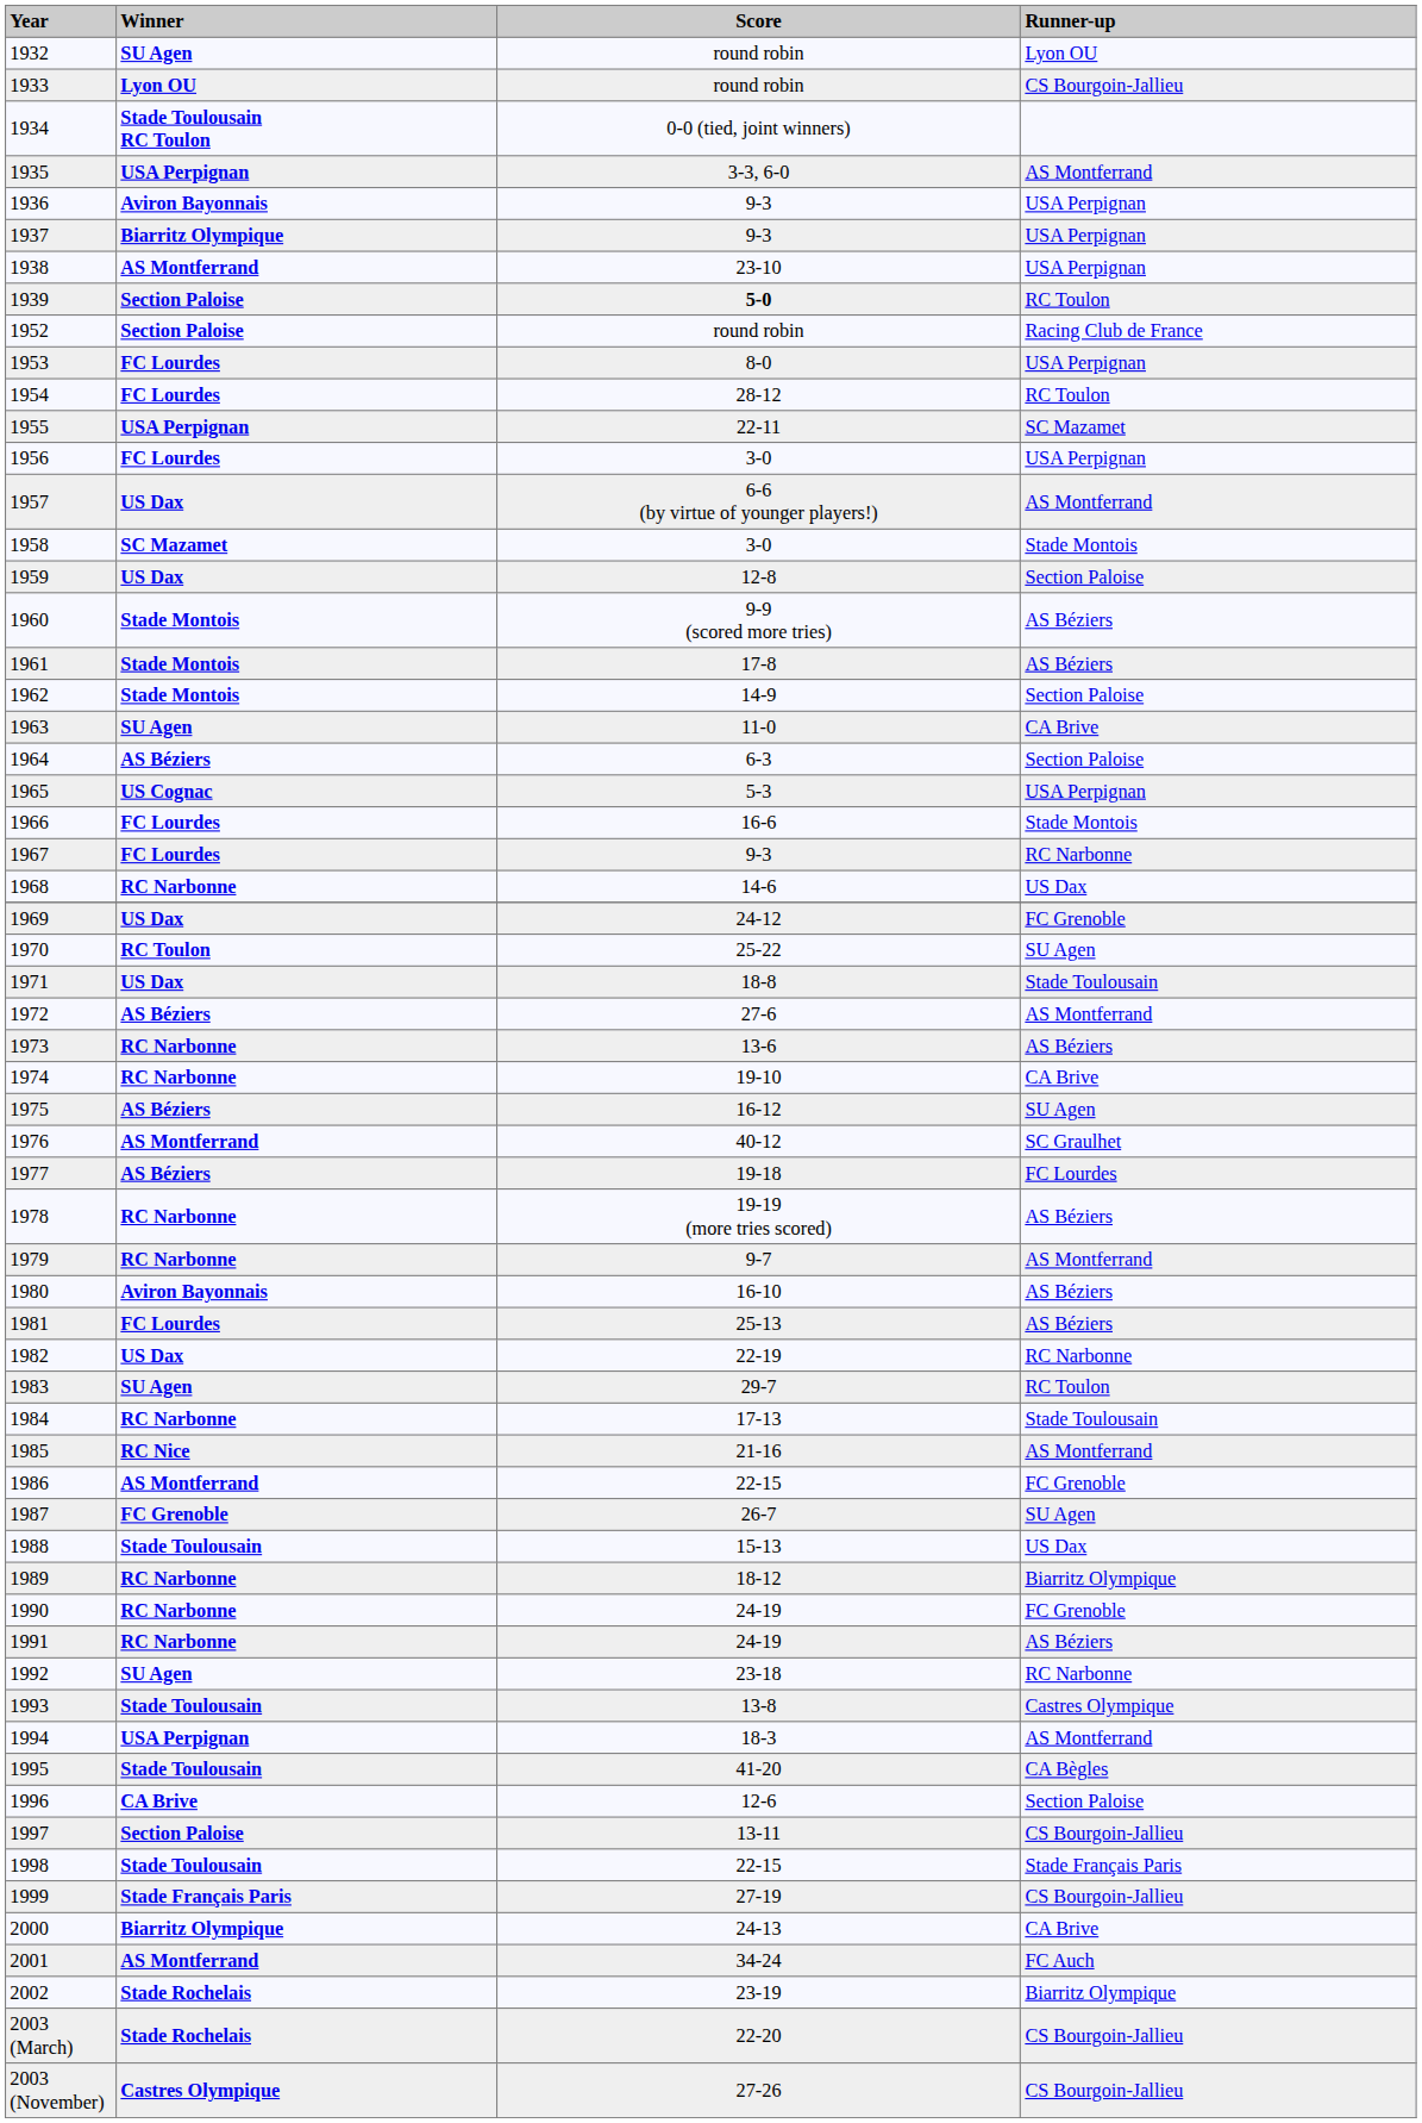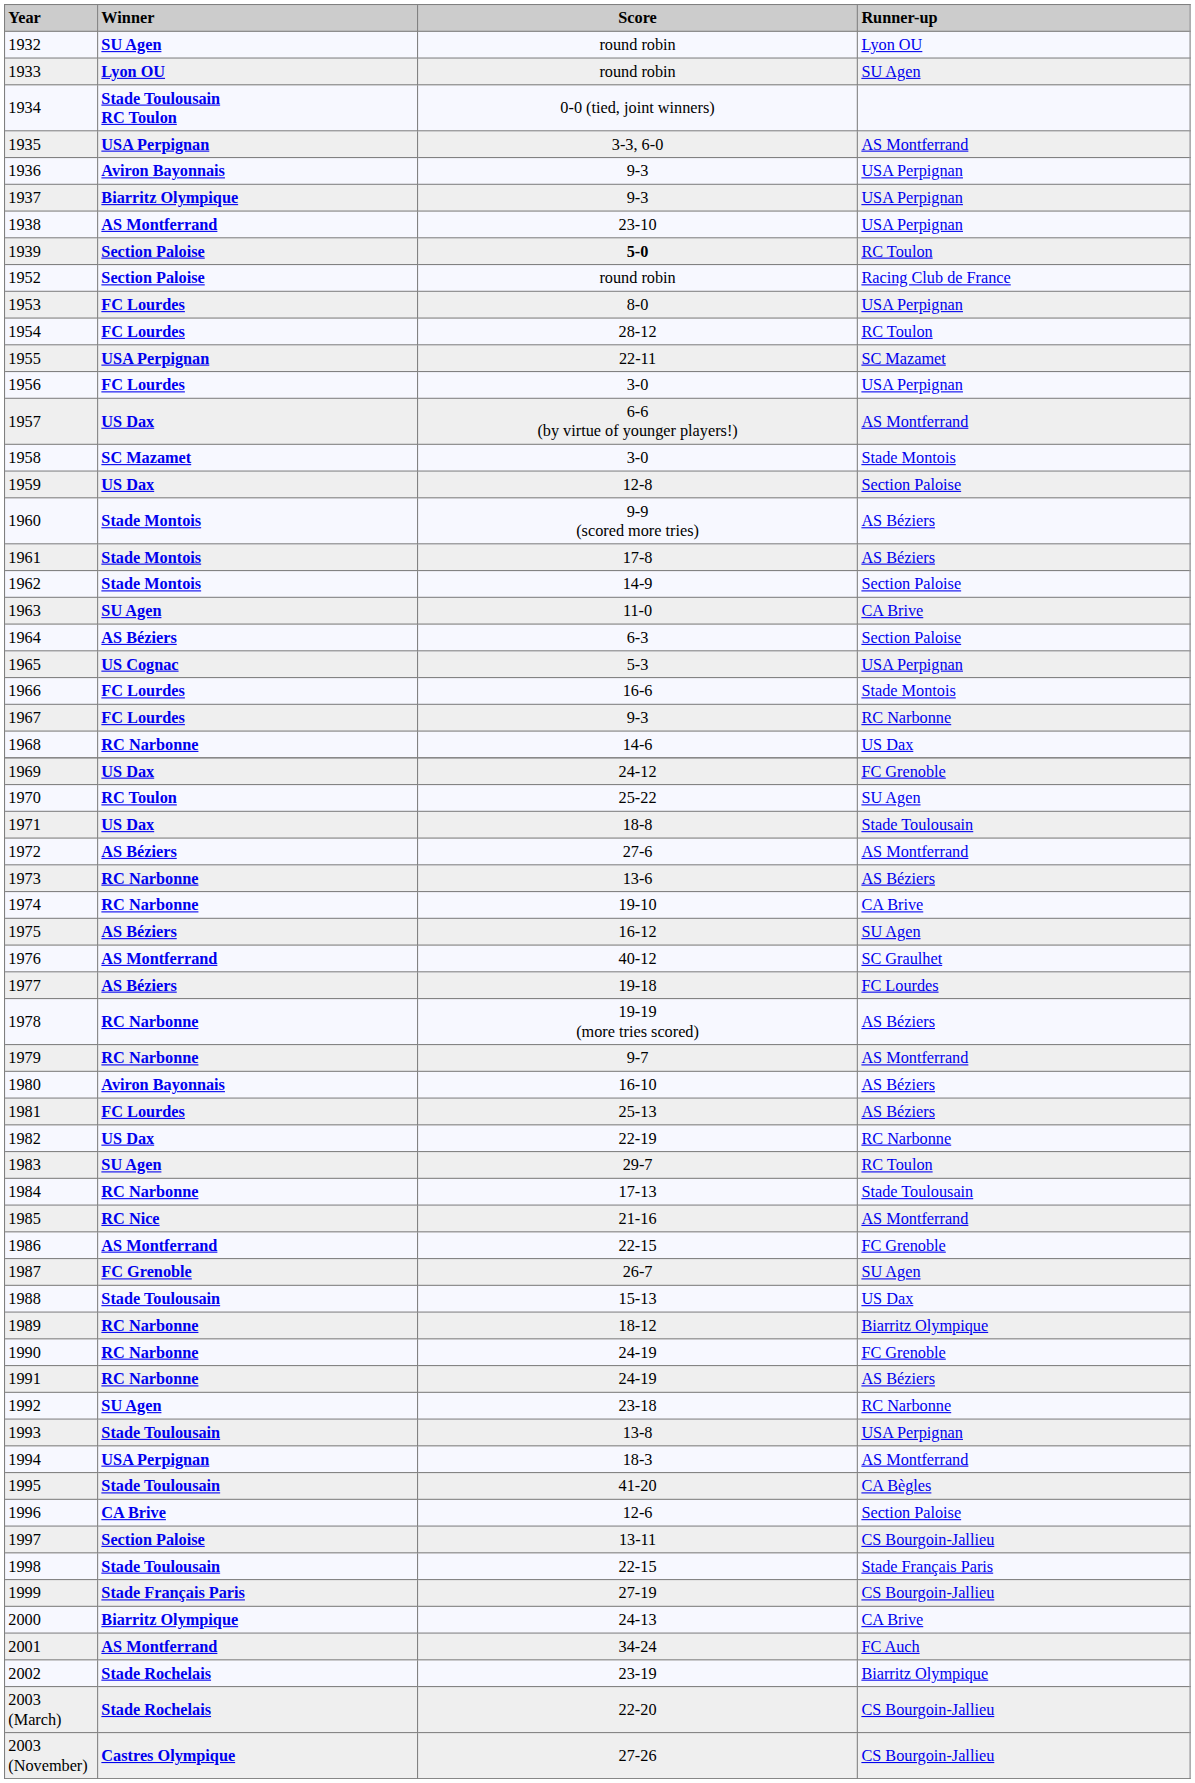 <table bgcolor="#f7f8ff" cellpadding="3" width="70%" cellspacing="0" border="1" style="font-size: 95%; border: gray solid 1px; border-collapse: collapse;">
 <tr bgcolor="#E4E4E4">
 <td style="background:#CCCCCC;color:#000000" width="80"><strong>Year</strong></td>
 <td style="background:#CCCCCC;color:#000000"><strong>Winner</strong></td>
 <td style="background:#CCCCCC;color:#000000" align="center"><strong>Score</strong></td>
 <td style="background:#CCCCCC;color:#000000"><strong>Runner-up</strong></td>
 </tr>
 <tr>
 <td align=left>1932</td>
 <td><strong><a href='#'>SU Agen</a></strong></td>
 <td align=center>round robin</td>
 <td><a href='#'>Lyon OU</a></td>
 </tr>
 <tr bgcolor="#efefef">
 <td align=left>1933</td>
 <td><strong> <a href='#'>Lyon OU</a></strong></td>
 <td align=center>round robin</td>
-<td><a href='#'>CS Bourgoin-Jallieu</a></td>
+<td><a href='#'>SU Agen</a></td>
 </tr>
 <tr>
 <td align=left>1934</td>
 <td><strong><a href='#'>Stade Toulousain</a></strong> <br> <strong><a href='#'>RC Toulon</a></strong></td>
 <td align=center>0-0 (tied, joint winners)</td>
 <td></td>
 </tr>
 <tr bgcolor="#efefef">
 <td align=left>1935</td>
 <td><strong><a href='#'>USA Perpignan</a></strong></td>
 <td align=center>3-3, 6-0</td>
 <td><a href='#'>AS Montferrand</a></td>
 </tr>
 <tr>
 <td align=left>1936</td>
 <td><strong><a href='#'>Aviron Bayonnais</a></strong></td>
 <td align=center>9-3</td>
 <td><a href='#'>USA Perpignan</a></td>
 </tr>
 <tr bgcolor="#efefef">
 <td align=left>1937</td>
 <td><strong><a href='#'>Biarritz Olympique</a></strong></td>
 <td align=center>9-3</td>
 <td><a href='#'>USA Perpignan</a></td>
 </tr>
 <tr>
 <td align=left>1938</td>
 <td><strong><a href='#'>AS Montferrand</a></strong></td>
 <td align=center>23-10</td>
 <td><a href='#'>USA Perpignan</a></td>
 </tr>
 <tr bgcolor="#efefef">
 <td align=left>1939</td>
 <td><strong><a href='#'>Section Paloise</a></strong></td>
 <td align=center><strong>5-0</strong></td>
 <td><a href='#'>RC Toulon</a></td>
 </tr>
 <tr>
 <td align=left>1952</td>
 <td><strong><a href='#'>Section Paloise</a> </strong></td>
 <td align=center>round robin</td>
 <td><a href='#'>Racing Club de France</a></td>
 </tr>
 <tr bgcolor="#efefef">
 <td align=left>1953</td>
 <td><strong><a href='#'>FC Lourdes</a> </strong></td>
 <td align=center>8-0</td>
 <td><a href='#'>USA Perpignan</a></td>
 </tr>
 <tr>
 <td align=left>1954</td>
 <td><strong><a href='#'>FC Lourdes</a></strong></td>
 <td align=center>28-12</td>
 <td><a href='#'>RC Toulon</a></td>
 </tr>
 <tr bgcolor="#efefef">
 <td align=left>1955</td>
 <td><strong> <a href='#'>USA Perpignan</a></strong></td>
 <td align=center>22-11</td>
 <td><a href='#'>SC Mazamet</a></td>
 </tr>
 <tr>
 <td align=left>1956</td>
 <td><strong><a href='#'>FC Lourdes</a></strong></td>
 <td align=center>3-0</td>
 <td><a href='#'>USA Perpignan</a></td>
 </tr>
 <tr bgcolor="#efefef">
 <td align=left>1957</td>
 <td><strong><a href='#'>US Dax</a></strong></td>
 <td align=center>6-6 <br>(by virtue of younger players!)</td>
 <td><a href='#'>AS Montferrand</a></td>
 </tr>
 <tr>
 <td align=left>1958</td>
 <td><strong><a href='#'>SC Mazamet</a></strong></td>
 <td align=center>3-0</td>
 <td><a href='#'>Stade Montois</a></td>
 </tr>
 <tr bgcolor="#efefef">
 <td align=left>1959</td>
 <td><strong><a href='#'>US Dax</a></strong></td>
 <td align=center>12-8</td>
 <td><a href='#'>Section Paloise</a></td>
 </tr>
 <tr>
 <td align=left>1960</td>
 <td><strong><a href='#'>Stade Montois</a> </strong></td>
 <td align=center>9-9 <br> (scored more tries)</td>
 <td><a href='#'>AS Béziers</a></td>
 </tr>
 <tr bgcolor="#efefef">
 <td align=left>1961</td>
 <td><strong><a href='#'>Stade Montois</a> </strong></td>
 <td align=center>17-8</td>
 <td><a href='#'>AS Béziers</a></td>
 </tr>
 <tr>
 <td align=left>1962</td>
 <td><strong><a href='#'>Stade Montois</a> </strong></td>
 <td align=center>14-9</td>
 <td><a href='#'>Section Paloise</a></td>
 </tr>
 <tr bgcolor="#efefef">
 <td align=left>1963</td>
 <td><strong><a href='#'>SU Agen</a></strong></td>
 <td align=center>11-0</td>
 <td><a href='#'>CA Brive</a></td>
 </tr>
 <tr>
 <td align=left>1964</td>
 <td><strong><a href='#'>AS Béziers</a></strong></td>
 <td align=center>6-3</td>
 <td><a href='#'>Section Paloise</a></td>
 </tr>
 <tr bgcolor="#efefef">
 <td align=left>1965</td>
 <td><strong><a href='#'>US Cognac</a></strong></td>
 <td align=center>5-3</td>
 <td><a href='#'>USA Perpignan</a></td>
 </tr>
 <tr>
 <td align=left>1966</td>
 <td><strong><a href='#'>FC Lourdes</a></strong></td>
 <td align=center>16-6</td>
 <td><a href='#'>Stade Montois</a></td>
 </tr>
 <tr bgcolor="#efefef">
 <td align=left>1967</td>
 <td><strong><a href='#'>FC Lourdes</a></strong></td>
 <td align=center>9-3</td>
 <td><a href='#'>RC Narbonne</a></td>
 </tr>
 <tr>
 <td align=left>1968</td>
 <td><strong><a href='#'>RC Narbonne</a></strong></td>
 <td align=center>14-6</td>
 <td><a href='#'>US Dax</a></td>
 </tr>
 <tr>
 </tr>
 <tr bgcolor="#efefef">
 <td align=left>1969</td>
 <td><strong><a href='#'>US Dax</a></strong></td>
 <td align=center>24-12</td>
 <td><a href='#'>FC Grenoble</a></td>
 </tr>
 <tr>
 <td align=left>1970</td>
 <td><strong><a href='#'>RC Toulon</a></strong></td>
 <td align=center>25-22</td>
 <td><a href='#'>SU Agen</a></td>
 </tr>
 <tr bgcolor="#efefef">
 <td align=left>1971</td>
 <td><strong><a href='#'>US Dax</a></strong></td>
 <td align=center>18-8</td>
 <td><a href='#'>Stade Toulousain</a></td>
 </tr>
 <tr>
 <td align=left>1972</td>
 <td><strong><a href='#'>AS Béziers</a></strong></td>
 <td align=center>27-6</td>
 <td><a href='#'>AS Montferrand</a></td>
 </tr>
 <tr bgcolor="#efefef">
 <td align=left>1973</td>
 <td><strong><a href='#'>RC Narbonne</a></strong></td>
 <td align=center>13-6</td>
 <td><a href='#'>AS Béziers</a></td>
 </tr>
 <tr>
 <td align=left>1974</td>
 <td><strong><a href='#'>RC Narbonne</a></strong></td>
 <td align=center>19-10</td>
 <td><a href='#'>CA Brive</a></td>
 </tr>
 <tr bgcolor="#efefef">
 <td align=left>1975</td>
 <td><strong><a href='#'>AS Béziers</a> </strong></td>
 <td align=center>16-12</td>
 <td><a href='#'>SU Agen</a></td>
 </tr>
 <tr>
 <td align=left>1976</td>
 <td><strong><a href='#'>AS Montferrand</a></strong></td>
 <td align=center>40-12</td>
 <td><a href='#'>SC Graulhet</a></td>
 </tr>
 <tr bgcolor="#efefef">
 <td align=left>1977</td>
 <td><strong><a href='#'>AS Béziers</a></strong></td>
 <td align=center>19-18</td>
 <td><a href='#'>FC Lourdes</a></td>
 </tr>
 <tr>
 <td align=left>1978</td>
 <td><strong><a href='#'>RC Narbonne</a></strong></td>
 <td align=center>19-19 <br> (more tries scored)</td>
 <td><a href='#'>AS Béziers</a></td>
 </tr>
 <tr bgcolor="#efefef">
 <td align=left>1979</td>
 <td><strong><a href='#'>RC Narbonne</a></strong></td>
 <td align=center>9-7</td>
 <td><a href='#'>AS Montferrand</a></td>
 </tr>
 <tr>
 <td align=left>1980</td>
 <td><strong><a href='#'>Aviron Bayonnais</a></strong></td>
 <td align=center>16-10</td>
 <td><a href='#'>AS Béziers</a></td>
 </tr>
 <tr bgcolor="#efefef">
 <td align=left>1981</td>
 <td><strong><a href='#'>FC Lourdes</a></strong></td>
 <td align=center>25-13</td>
 <td><a href='#'>AS Béziers</a></td>
 </tr>
 <tr>
 <td align=left>1982</td>
 <td><strong><a href='#'>US Dax</a></strong></td>
 <td align=center>22-19</td>
 <td><a href='#'>RC Narbonne</a></td>
 </tr>
 <tr bgcolor="#efefef">
 <td align=left>1983</td>
 <td><strong><a href='#'>SU Agen</a></strong></td>
 <td align=center>29-7</td>
 <td><a href='#'>RC Toulon</a></td>
 </tr>
 <tr>
 <td align=left>1984</td>
 <td><strong><a href='#'>RC Narbonne</a></strong></td>
 <td align=center>17-13</td>
 <td><a href='#'>Stade Toulousain</a></td>
 </tr>
 <tr bgcolor="#efefef">
 <td align=left>1985</td>
 <td><strong><a href='#'>RC Nice</a></strong></td>
 <td align=center>21-16</td>
 <td><a href='#'>AS Montferrand</a></td>
 </tr>
 <tr>
 <td align=left>1986</td>
 <td><strong><a href='#'>AS Montferrand</a></strong></td>
 <td align=center>22-15</td>
 <td><a href='#'>FC Grenoble</a></td>
 </tr>
 <tr bgcolor="#efefef">
 <td align=left>1987</td>
 <td><strong><a href='#'>FC Grenoble</a></strong></td>
 <td align=center>26-7</td>
 <td><a href='#'>SU Agen</a></td>
 </tr>
 <tr>
 <td align=left>1988</td>
 <td><strong><a href='#'>Stade Toulousain</a></strong></td>
 <td align=center>15-13</td>
 <td><a href='#'>US Dax</a></td>
 </tr>
 <tr bgcolor="#efefef">
 <td align=left>1989</td>
 <td><strong><a href='#'>RC Narbonne</a></strong></td>
 <td align=center>18-12</td>
 <td><a href='#'>Biarritz Olympique</a></td>
 </tr>
 <tr>
 <td align=left>1990</td>
 <td><strong><a href='#'>RC Narbonne</a></strong></td>
 <td align=center>24-19</td>
 <td><a href='#'>FC Grenoble</a></td>
 </tr>
 <tr bgcolor="#efefef">
 <td align=left>1991</td>
 <td><strong><a href='#'>RC Narbonne</a></strong></td>
 <td align=center>24-19</td>
 <td><a href='#'>AS Béziers</a></td>
 </tr>
 <tr>
 <td align=left>1992</td>
 <td><strong><a href='#'>SU Agen</a></strong></td>
 <td align=center>23-18</td>
 <td><a href='#'>RC Narbonne</a></td>
 </tr>
 <tr bgcolor="#efefef">
 <td align=left>1993</td>
 <td><strong><a href='#'>Stade Toulousain</a></strong></td>
 <td align=center>13-8</td>
-<td><a href='#'>Castres Olympique</a></td>
+<td><a href='#'>USA Perpignan</a></td>
 </tr>
 <tr>
 <td align=left>1994</td>
 <td><strong><a href='#'>USA Perpignan</a></strong></td>
 <td align=center>18-3</td>
 <td><a href='#'>AS Montferrand</a></td>
 </tr>
 <tr bgcolor="#efefef">
 <td align=left>1995</td>
 <td><strong><a href='#'>Stade Toulousain</a></strong></td>
 <td align=center>41-20</td>
 <td><a href='#'>CA Bègles</a></td>
 </tr>
 <tr>
 <td align=left>1996</td>
 <td><strong><a href='#'>CA Brive</a></strong></td>
 <td align=center>12-6</td>
 <td><a href='#'>Section Paloise</a></td>
 </tr>
 <tr bgcolor="#efefef">
 <td align=left>1997</td>
 <td><strong><a href='#'>Section Paloise</a></strong></td>
 <td align=center>13-11</td>
 <td><a href='#'>CS Bourgoin-Jallieu</a></td>
 </tr>
 <tr>
 <td align=left>1998</td>
 <td><strong><a href='#'>Stade Toulousain</a></strong></td>
 <td align=center>22-15</td>
 <td><a href='#'>Stade Français Paris</a></td>
 </tr>
 <tr bgcolor="#efefef">
 <td align=left>1999</td>
 <td><strong><a href='#'>Stade Français Paris</a></strong></td>
 <td align=center>27-19</td>
 <td><a href='#'>CS Bourgoin-Jallieu</a></td>
 </tr>
 <tr>
 <td align=left>2000</td>
 <td><strong><a href='#'>Biarritz Olympique</a></strong></td>
 <td align=center>24-13</td>
 <td><a href='#'>CA Brive</a></td>
 </tr>
 <tr bgcolor="#efefef">
 <td align=left>2001</td>
 <td><strong><a href='#'>AS Montferrand</a></strong></td>
 <td align=center>34-24</td>
 <td><a href='#'>FC Auch</a></td>
 </tr>
 <tr>
 <td align=left>2002</td>
 <td><strong><a href='#'>Stade Rochelais</a></strong></td>
 <td align=center>23-19</td>
 <td><a href='#'>Biarritz Olympique</a></td>
 </tr>
 <tr bgcolor="#efefef">
 <td align=left>2003 (March)</td>
 <td><strong><a href='#'>Stade Rochelais</a></strong></td>
 <td align=center>22-20</td>
 <td><a href='#'>CS Bourgoin-Jallieu</a></td>
 </tr>
 <tr bgcolor="#efefef">
 <td align=left>2003 (November)</td>
 <td><strong><a href='#'>Castres Olympique</a></strong></td>
 <td align=center>27-26</td>
 <td><a href='#'>CS Bourgoin-Jallieu</a></td>
 </tr>
 </table>
